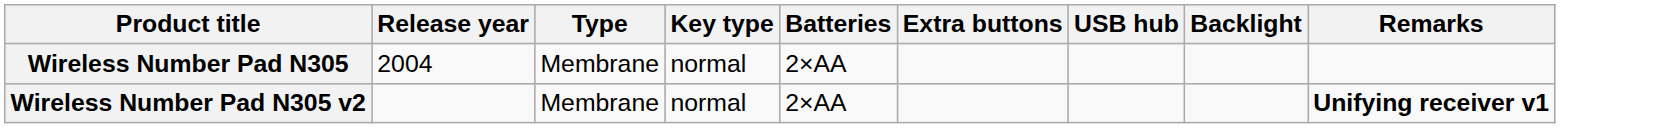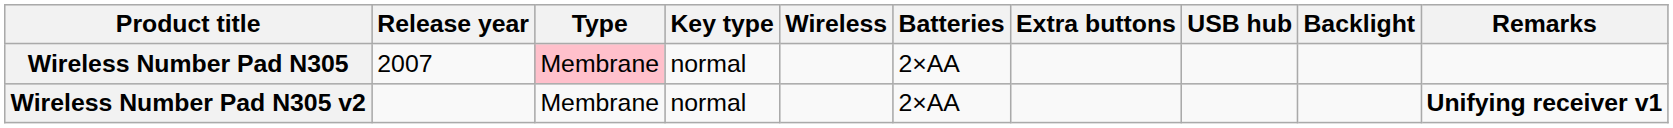 <table class="wikitable sortable">
 <tr>
 <th>Product title</th>
 <th>Release year</th>
 <th>Type</th>
 <th>Key type</th>
+<th>Wireless</th>
 <th>Batteries</th>
 <th>Extra buttons</th>
 <th>USB hub</th>
 <th>Backlight</th>
 <th>Remarks</th>
 </tr>
 <tr>
 <th>Wireless Number Pad N305</th>
-<td>2004</td>
-<td>Membrane</td>
+<td>2007</td>
+<td style="background: pink;">Membrane</td>
 <td>normal</td>
+<td></td>
 <td>2×AA</td>
 <td></td>
 <td></td>
 <td></td>
 <td></td>
 </tr>
 <tr>
 <th>Wireless Number Pad N305 v2</th>
 <td></td>
 <td>Membrane</td>
 <td>normal</td>
+<td></td>
 <td>2×AA</td>
 <td></td>
 <td></td>
 <td></td>
 <td><strong>Unifying receiver v1</strong></td>
 </tr>
 </table>
